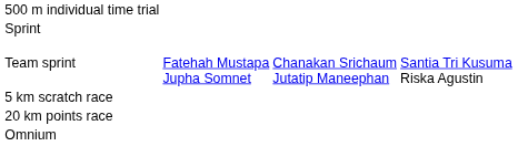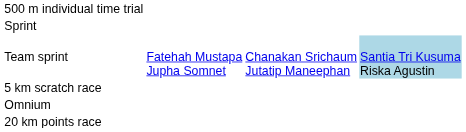 <table>
 <tr>
 <td>500 m individual time trial</td>
 <td></td>
 <td></td>
 <td></td>
 </tr>
 <tr>
 <td>Sprint</td>
 <td></td>
 <td></td>
 <td></td>
 </tr>
 <tr>
 <td>Team sprint</td>
 <td><br><a href='#'>Fatehah Mustapa</a><br><a href='#'>Jupha Somnet</a></td>
 <td><br><a href='#'>Chanakan Srichaum</a><br><a href='#'>Jutatip Maneephan</a></td>
-<td><br><a href='#'>Santia Tri Kusuma</a><br>Riska Agustin</td>
+<td style="background: lightblue;"><br><a href='#'>Santia Tri Kusuma</a><br>Riska Agustin</td>
 </tr>
 <tr>
 <td>5 km scratch race</td>
+<td></td>
+<td></td>
+<td></td>
+</tr>
+<tr>
+<td>Omnium</td>
 <td></td>
 <td></td>
 <td></td>
 </tr>
 <tr>
 <td>20 km points race</td>
 <td></td>
 <td></td>
 <td></td>
 </tr>
-<tr>
-<td>Omnium</td>
-<td></td>
-<td></td>
-<td></td>
-</tr>
 </table>
